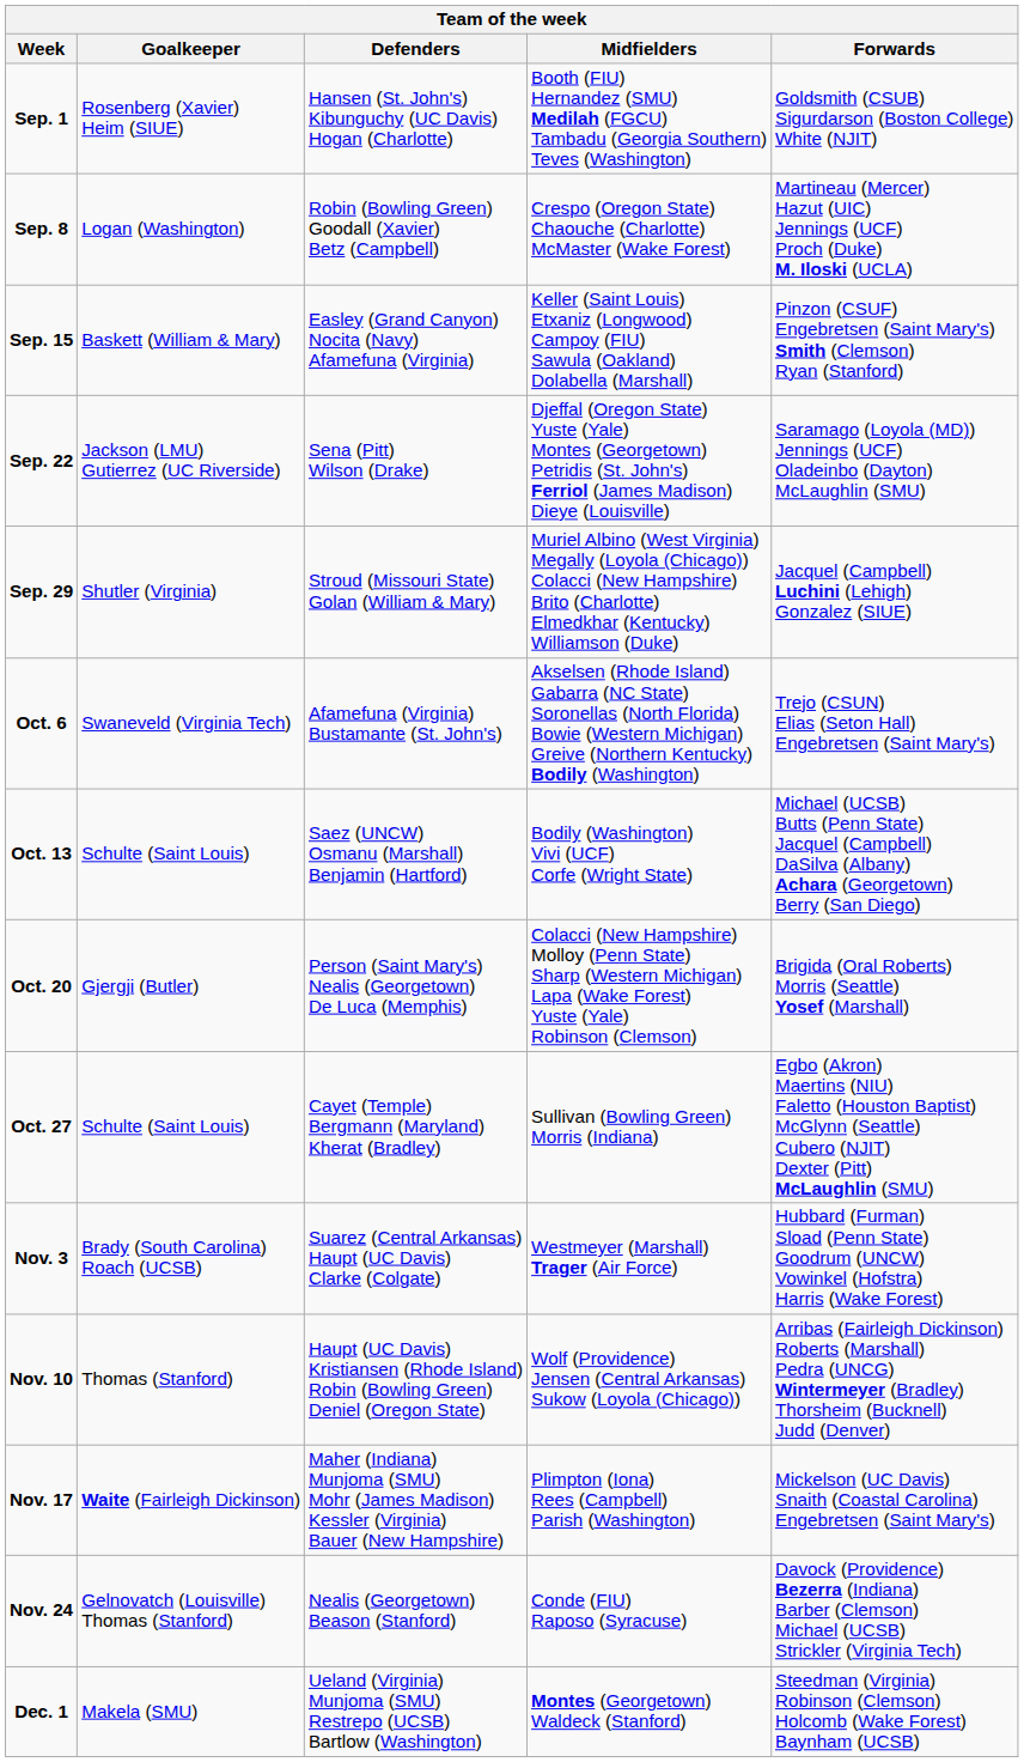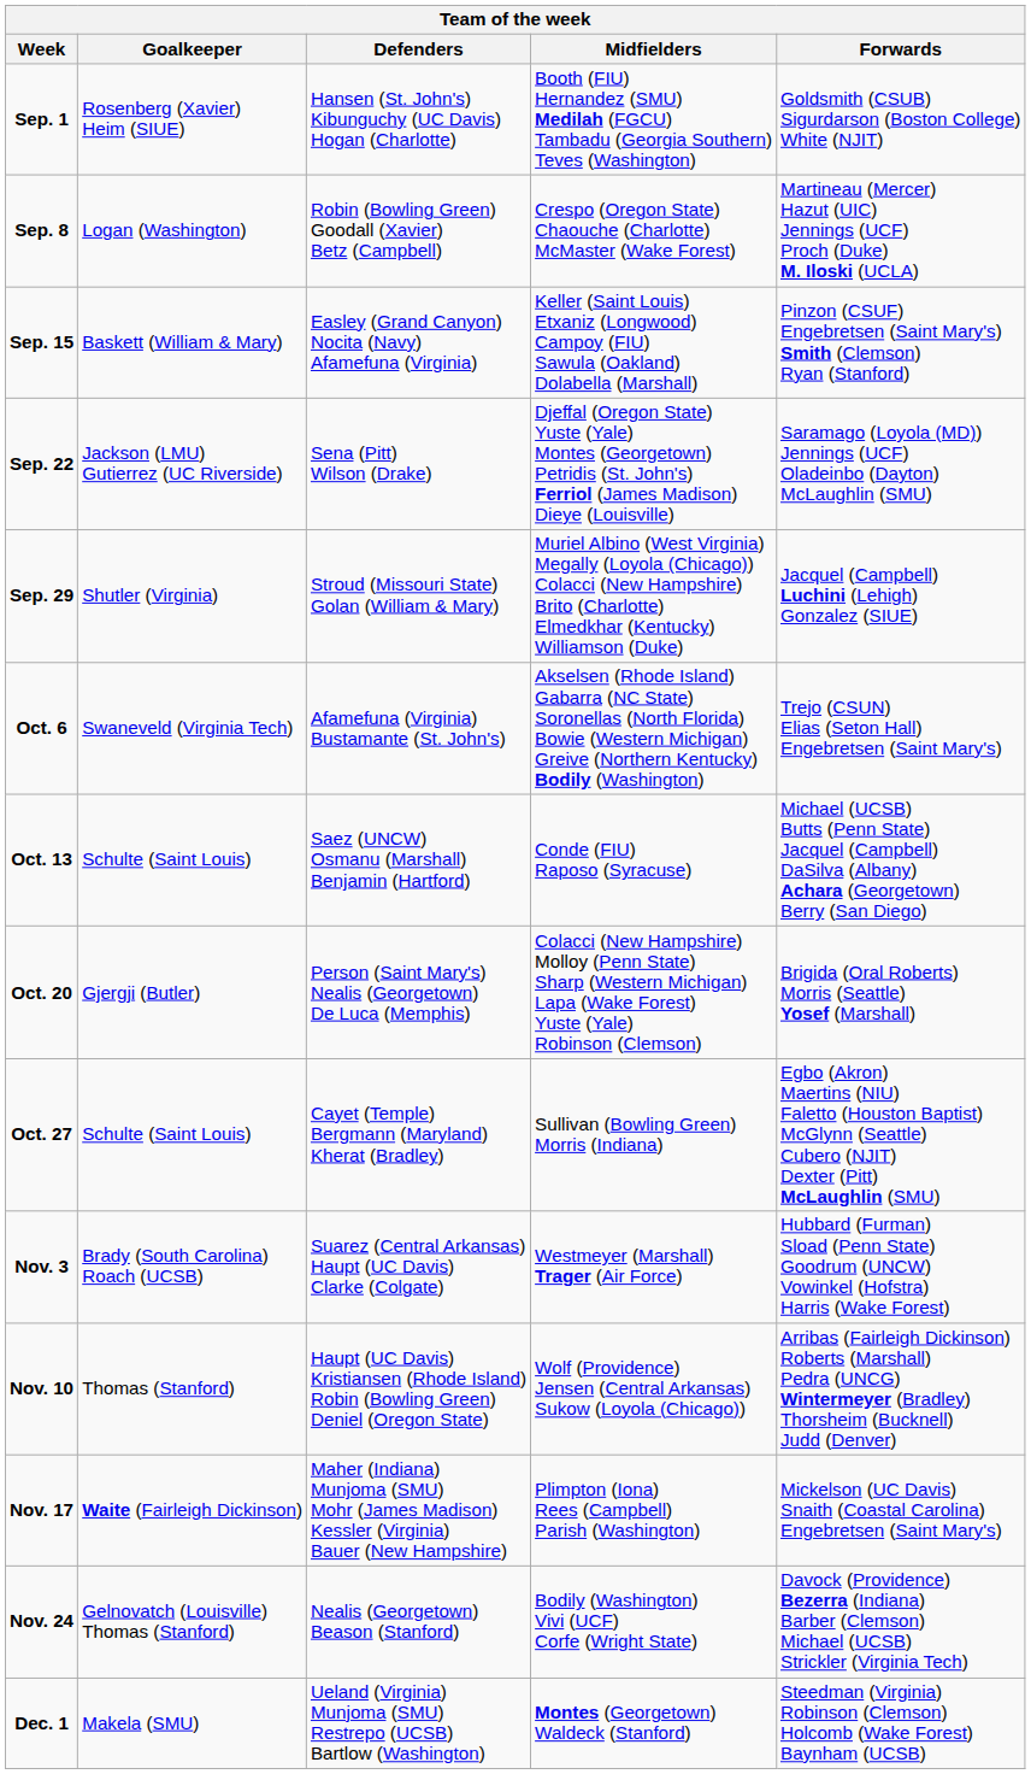 <table class="wikitable collapsible collapsed">
 <tr>
 <th colspan="7">Team of the week</th>
 </tr>
 <tr>
 <th>Week</th>
 <th>Goalkeeper</th>
 <th>Defenders</th>
 <th>Midfielders</th>
 <th>Forwards</th>
 </tr>
 <tr>
 <td style="text-align: center;"><strong>Sep. 1</strong><br></td>
 <td> <a href='#'>Rosenberg</a> (<a href='#'>Xavier</a>)<br> <a href='#'>Heim</a> (<a href='#'>SIUE</a>)</td>
 <td> <a href='#'>Hansen</a> (<a href='#'>St. John's</a>)<br> <a href='#'>Kibunguchy</a> (<a href='#'>UC Davis</a>)<br> <a href='#'>Hogan</a> (<a href='#'>Charlotte</a>)</td>
 <td> <a href='#'>Booth</a> (<a href='#'>FIU</a>)<br> <a href='#'>Hernandez</a> (<a href='#'>SMU</a>)<br> <strong><a href='#'>Medilah</a></strong> (<a href='#'>FGCU</a>)<br> <a href='#'>Tambadu</a> (<a href='#'>Georgia Southern</a>)<br> <a href='#'>Teves</a> (<a href='#'>Washington</a>)</td>
 <td> <a href='#'>Goldsmith</a> (<a href='#'>CSUB</a>)<br> <a href='#'>Sigurdarson</a> (<a href='#'>Boston College</a>)<br> <a href='#'>White</a> (<a href='#'>NJIT</a>)</td>
 </tr>
 <tr>
 <td style="text-align: center;"><strong>Sep. 8</strong><br></td>
 <td> <a href='#'>Logan</a> (<a href='#'>Washington</a>)</td>
 <td> <a href='#'>Robin</a> (<a href='#'>Bowling Green</a>)<br> Goodall (<a href='#'>Xavier</a>)<br> <a href='#'>Betz</a> (<a href='#'>Campbell</a>)</td>
 <td> <a href='#'>Crespo</a> (<a href='#'>Oregon State</a>)<br> <a href='#'>Chaouche</a> (<a href='#'>Charlotte</a>)<br> <a href='#'>McMaster</a> (<a href='#'>Wake Forest</a>)</td>
 <td> <a href='#'>Martineau</a> (<a href='#'>Mercer</a>)<br> <a href='#'>Hazut</a> (<a href='#'>UIC</a>)<br> <a href='#'>Jennings</a> (<a href='#'>UCF</a>)<br> <a href='#'>Proch</a> (<a href='#'>Duke</a>)<br> <strong><a href='#'>M. Iloski</a></strong> (<a href='#'>UCLA</a>)</td>
 </tr>
 <tr>
 <td style="text-align: center;"><strong>Sep. 15</strong><br></td>
 <td> <a href='#'>Baskett</a> (<a href='#'>William & Mary</a>)</td>
 <td> <a href='#'>Easley</a> (<a href='#'>Grand Canyon</a>)<br> <a href='#'>Nocita</a> (<a href='#'>Navy</a>)<br> <a href='#'>Afamefuna</a> (<a href='#'>Virginia</a>)</td>
 <td> <a href='#'>Keller</a> (<a href='#'>Saint Louis</a>)<br> <a href='#'>Etxaniz</a> (<a href='#'>Longwood</a>)<br> <a href='#'>Campoy</a> (<a href='#'>FIU</a>)<br> <a href='#'>Sawula</a> (<a href='#'>Oakland</a>)<br> <a href='#'>Dolabella</a> (<a href='#'>Marshall</a>)</td>
 <td> <a href='#'>Pinzon</a> (<a href='#'>CSUF</a>)<br> <a href='#'>Engebretsen</a> (<a href='#'>Saint Mary's</a>)<br> <strong><a href='#'>Smith</a></strong> (<a href='#'>Clemson</a>)<br> <a href='#'>Ryan</a> (<a href='#'>Stanford</a>)</td>
 </tr>
 <tr>
 <td style="text-align: center;"><strong>Sep. 22</strong><br></td>
 <td> <a href='#'>Jackson</a> (<a href='#'>LMU</a>)<br> <a href='#'>Gutierrez</a> (<a href='#'>UC Riverside</a>)</td>
 <td> <a href='#'>Sena</a> (<a href='#'>Pitt</a>)<br> <a href='#'>Wilson</a> (<a href='#'>Drake</a>)</td>
 <td> <a href='#'>Djeffal</a> (<a href='#'>Oregon State</a>)<br> <a href='#'>Yuste</a> (<a href='#'>Yale</a>)<br> <a href='#'>Montes</a> (<a href='#'>Georgetown</a>)<br> <a href='#'>Petridis</a> (<a href='#'>St. John's</a>)<br> <strong><a href='#'>Ferriol</a></strong> (<a href='#'>James Madison</a>)<br> <a href='#'>Dieye</a> (<a href='#'>Louisville</a>)</td>
 <td> <a href='#'>Saramago</a> (<a href='#'>Loyola (MD)</a>)<br> <a href='#'>Jennings</a> (<a href='#'>UCF</a>)<br> <a href='#'>Oladeinbo</a> (<a href='#'>Dayton</a>)<br> <a href='#'>McLaughlin</a> (<a href='#'>SMU</a>)</td>
 </tr>
 <tr>
 <td style="text-align: center;"><strong>Sep. 29</strong><br></td>
 <td> <a href='#'>Shutler</a> (<a href='#'>Virginia</a>)</td>
 <td> <a href='#'>Stroud</a> (<a href='#'>Missouri State</a>)<br> <a href='#'>Golan</a> (<a href='#'>William & Mary</a>)</td>
 <td> <a href='#'>Muriel Albino</a> (<a href='#'>West Virginia</a>)<br> <a href='#'>Megally</a> (<a href='#'>Loyola (Chicago)</a>)<br> <a href='#'>Colacci</a> (<a href='#'>New Hampshire</a>)<br> <a href='#'>Brito</a> (<a href='#'>Charlotte</a>)<br> <a href='#'>Elmedkhar</a> (<a href='#'>Kentucky</a>)<br> <a href='#'>Williamson</a> (<a href='#'>Duke</a>)</td>
 <td> <a href='#'>Jacquel</a> (<a href='#'>Campbell</a>)<br> <strong><a href='#'>Luchini</a></strong> (<a href='#'>Lehigh</a>)<br> <a href='#'>Gonzalez</a> (<a href='#'>SIUE</a>)</td>
 </tr>
 <tr>
 <td style="text-align: center;"><strong>Oct. 6</strong><br></td>
 <td> <a href='#'>Swaneveld</a> (<a href='#'>Virginia Tech</a>)</td>
 <td> <a href='#'>Afamefuna</a> (<a href='#'>Virginia</a>)<br> <a href='#'>Bustamante</a> (<a href='#'>St. John's</a>)</td>
 <td> <a href='#'>Akselsen</a> (<a href='#'>Rhode Island</a>)<br> <a href='#'>Gabarra</a> (<a href='#'>NC State</a>)<br> <a href='#'>Soronellas</a> (<a href='#'>North Florida</a>)<br> <a href='#'>Bowie</a> (<a href='#'>Western Michigan</a>)<br> <a href='#'>Greive</a> (<a href='#'>Northern Kentucky</a>)<br> <strong><a href='#'>Bodily</a></strong> (<a href='#'>Washington</a>)</td>
 <td> <a href='#'>Trejo</a> (<a href='#'>CSUN</a>)<br> <a href='#'>Elias</a> (<a href='#'>Seton Hall</a>)<br> <a href='#'>Engebretsen</a> (<a href='#'>Saint Mary's</a>)</td>
 </tr>
 <tr>
 <td style="text-align: center;"><strong>Oct. 13</strong><br></td>
 <td> <a href='#'>Schulte</a> (<a href='#'>Saint Louis</a>)</td>
 <td> <a href='#'>Saez</a> (<a href='#'>UNCW</a>)<br> <a href='#'>Osmanu</a> (<a href='#'>Marshall</a>)<br> <a href='#'>Benjamin</a> (<a href='#'>Hartford</a>)</td>
-<td> <a href='#'>Bodily</a> (<a href='#'>Washington</a>)<br> <a href='#'>Vivi</a> (<a href='#'>UCF</a>)<br> <a href='#'>Corfe</a> (<a href='#'>Wright State</a>)</td>
+<td> <a href='#'>Conde</a> (<a href='#'>FIU</a>)<br> <a href='#'>Raposo</a> (<a href='#'>Syracuse</a>)</td>
 <td> <a href='#'>Michael</a> (<a href='#'>UCSB</a>)<br> <a href='#'>Butts</a> (<a href='#'>Penn State</a>)<br> <a href='#'>Jacquel</a> (<a href='#'>Campbell</a>)<br> <a href='#'>DaSilva</a> (<a href='#'>Albany</a>)<br> <strong><a href='#'>Achara</a></strong> (<a href='#'>Georgetown</a>)<br> <a href='#'>Berry</a> (<a href='#'>San Diego</a>)</td>
 </tr>
 <tr>
 <td style="text-align: center;"><strong>Oct. 20</strong><br></td>
 <td> <a href='#'>Gjergji</a> (<a href='#'>Butler</a>)</td>
 <td> <a href='#'>Person</a> (<a href='#'>Saint Mary's</a>)<br> <a href='#'>Nealis</a> (<a href='#'>Georgetown</a>)<br> <a href='#'>De Luca</a> (<a href='#'>Memphis</a>)</td>
 <td> <a href='#'>Colacci</a> (<a href='#'>New Hampshire</a>)<br> Molloy (<a href='#'>Penn State</a>)<br> <a href='#'>Sharp</a> (<a href='#'>Western Michigan</a>)<br> <a href='#'>Lapa</a> (<a href='#'>Wake Forest</a>)<br> <a href='#'>Yuste</a> (<a href='#'>Yale</a>)<br> <a href='#'>Robinson</a> (<a href='#'>Clemson</a>)</td>
 <td> <a href='#'>Brigida</a> (<a href='#'>Oral Roberts</a>)<br> <a href='#'>Morris</a> (<a href='#'>Seattle</a>)<br> <strong><a href='#'>Yosef</a></strong> (<a href='#'>Marshall</a>)</td>
 </tr>
 <tr>
 <td style="text-align: center;"><strong>Oct. 27</strong><br></td>
 <td> <a href='#'>Schulte</a> (<a href='#'>Saint Louis</a>)</td>
 <td> <a href='#'>Cayet</a> (<a href='#'>Temple</a>)<br> <a href='#'>Bergmann</a> (<a href='#'>Maryland</a>)<br> <a href='#'>Kherat</a> (<a href='#'>Bradley</a>)</td>
 <td> Sullivan (<a href='#'>Bowling Green</a>)<br> <a href='#'>Morris</a> (<a href='#'>Indiana</a>)</td>
 <td> <a href='#'>Egbo</a> (<a href='#'>Akron</a>)<br> <a href='#'>Maertins</a> (<a href='#'>NIU</a>)<br> <a href='#'>Faletto</a> (<a href='#'>Houston Baptist</a>)<br> <a href='#'>McGlynn</a> (<a href='#'>Seattle</a>)<br> <a href='#'>Cubero</a> (<a href='#'>NJIT</a>)<br> <a href='#'>Dexter</a> (<a href='#'>Pitt</a>)<br> <strong><a href='#'>McLaughlin</a></strong> (<a href='#'>SMU</a>)</td>
 </tr>
 <tr>
 <td style="text-align: center;"><strong>Nov. 3</strong><br></td>
 <td> <a href='#'>Brady</a> (<a href='#'>South Carolina</a>)<br> <a href='#'>Roach</a> (<a href='#'>UCSB</a>)</td>
 <td> <a href='#'>Suarez</a> (<a href='#'>Central Arkansas</a>)<br> <a href='#'>Haupt</a> (<a href='#'>UC Davis</a>)<br> <a href='#'>Clarke</a> (<a href='#'>Colgate</a>)</td>
 <td> <a href='#'>Westmeyer</a> (<a href='#'>Marshall</a>)<br> <strong><a href='#'>Trager</a></strong> (<a href='#'>Air Force</a>)</td>
 <td> <a href='#'>Hubbard</a> (<a href='#'>Furman</a>)<br> <a href='#'>Sload</a> (<a href='#'>Penn State</a>)<br> <a href='#'>Goodrum</a> (<a href='#'>UNCW</a>)<br> <a href='#'>Vowinkel</a> (<a href='#'>Hofstra</a>)<br> <a href='#'>Harris</a> (<a href='#'>Wake Forest</a>)</td>
 </tr>
 <tr>
 <td style="text-align: center;"><strong>Nov. 10</strong><br></td>
 <td> Thomas (<a href='#'>Stanford</a>)</td>
 <td> <a href='#'>Haupt</a> (<a href='#'>UC Davis</a>)<br> <a href='#'>Kristiansen</a> (<a href='#'>Rhode Island</a>)<br> <a href='#'>Robin</a> (<a href='#'>Bowling Green</a>)<br> <a href='#'>Deniel</a> (<a href='#'>Oregon State</a>)</td>
 <td> <a href='#'>Wolf</a> (<a href='#'>Providence</a>)<br> <a href='#'>Jensen</a> (<a href='#'>Central Arkansas</a>)<br> <a href='#'>Sukow</a> (<a href='#'>Loyola (Chicago)</a>)</td>
 <td> <a href='#'>Arribas</a> (<a href='#'>Fairleigh Dickinson</a>)<br> <a href='#'>Roberts</a> (<a href='#'>Marshall</a>)<br> <a href='#'>Pedra</a> (<a href='#'>UNCG</a>)<br> <strong><a href='#'>Wintermeyer</a></strong> (<a href='#'>Bradley</a>)<br> <a href='#'>Thorsheim</a> (<a href='#'>Bucknell</a>)<br> <a href='#'>Judd</a> (<a href='#'>Denver</a>)</td>
 </tr>
 <tr>
 <td style="text-align: center;"><strong>Nov. 17</strong><br></td>
 <td> <strong><a href='#'>Waite</a></strong> (<a href='#'>Fairleigh Dickinson</a>)</td>
 <td> <a href='#'>Maher</a> (<a href='#'>Indiana</a>)<br> <a href='#'>Munjoma</a> (<a href='#'>SMU</a>)<br> <a href='#'>Mohr</a> (<a href='#'>James Madison</a>)<br> <a href='#'>Kessler</a> (<a href='#'>Virginia</a>)<br> <a href='#'>Bauer</a> (<a href='#'>New Hampshire</a>)</td>
 <td> <a href='#'>Plimpton</a> (<a href='#'>Iona</a>)<br> <a href='#'>Rees</a> (<a href='#'>Campbell</a>)<br> <a href='#'>Parish</a> (<a href='#'>Washington</a>)</td>
 <td> <a href='#'>Mickelson</a> (<a href='#'>UC Davis</a>)<br> <a href='#'>Snaith</a> (<a href='#'>Coastal Carolina</a>)<br> <a href='#'>Engebretsen</a> (<a href='#'>Saint Mary's</a>)</td>
 </tr>
 <tr>
 <td style="text-align: center;"><strong>Nov. 24</strong><br></td>
 <td> <a href='#'>Gelnovatch</a> (<a href='#'>Louisville</a>)<br> Thomas (<a href='#'>Stanford</a>)</td>
 <td> <a href='#'>Nealis</a> (<a href='#'>Georgetown</a>)<br> <a href='#'>Beason</a> (<a href='#'>Stanford</a>)</td>
-<td> <a href='#'>Conde</a> (<a href='#'>FIU</a>)<br> <a href='#'>Raposo</a> (<a href='#'>Syracuse</a>)</td>
+<td> <a href='#'>Bodily</a> (<a href='#'>Washington</a>)<br> <a href='#'>Vivi</a> (<a href='#'>UCF</a>)<br> <a href='#'>Corfe</a> (<a href='#'>Wright State</a>)</td>
 <td> <a href='#'>Davock</a> (<a href='#'>Providence</a>)<br> <strong><a href='#'>Bezerra</a></strong> (<a href='#'>Indiana</a>)<br> <a href='#'>Barber</a> (<a href='#'>Clemson</a>)<br> <a href='#'>Michael</a> (<a href='#'>UCSB</a>)<br> <a href='#'>Strickler</a> (<a href='#'>Virginia Tech</a>)</td>
 </tr>
 <tr>
 <td style="text-align: center;"><strong>Dec. 1</strong><br></td>
 <td> <a href='#'>Makela</a> (<a href='#'>SMU</a>)</td>
 <td> <a href='#'>Ueland</a> (<a href='#'>Virginia</a>)<br> <a href='#'>Munjoma</a> (<a href='#'>SMU</a>)<br> <a href='#'>Restrepo</a> (<a href='#'>UCSB</a>)<br> Bartlow (<a href='#'>Washington</a>)</td>
 <td> <strong><a href='#'>Montes</a></strong> (<a href='#'>Georgetown</a>)<br> <a href='#'>Waldeck</a> (<a href='#'>Stanford</a>)</td>
 <td> <a href='#'>Steedman</a> (<a href='#'>Virginia</a>)<br> <a href='#'>Robinson</a> (<a href='#'>Clemson</a>)<br> <a href='#'>Holcomb</a> (<a href='#'>Wake Forest</a>)<br> <a href='#'>Baynham</a> (<a href='#'>UCSB</a>)</td>
 </tr>
 </table>
